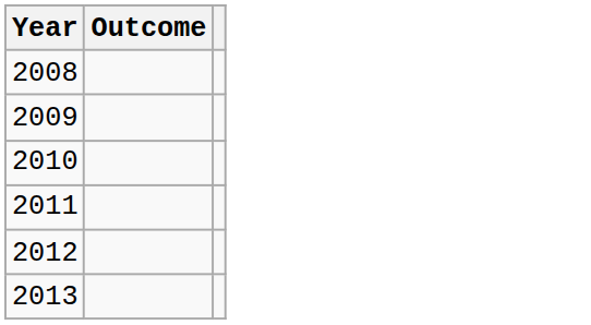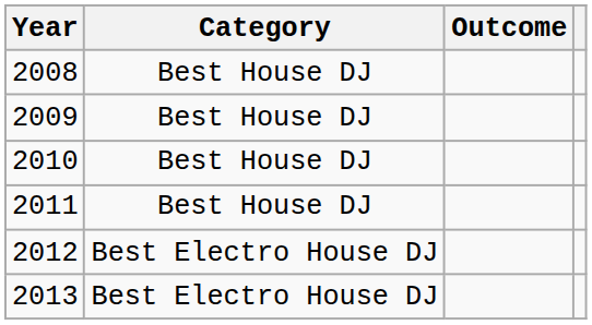 <table class="wikitable plainrowheaders" style="text-align:center;">
 <tr>
 <th>Year</th>
+<th>Category</th>
 <th>Outcome</th>
 <th></th>
 </tr>
 <tr>
 <td>2008</td>
+<td>Best House DJ</td>
 <td></td>
 <td></td>
 </tr>
 <tr>
 <td>2009</td>
+<td>Best House DJ</td>
 <td></td>
 <td></td>
 </tr>
 <tr>
 <td>2010</td>
+<td>Best House DJ</td>
 <td></td>
 <td></td>
 </tr>
 <tr>
 <td>2011</td>
+<td>Best House DJ</td>
 <td></td>
 <td></td>
 </tr>
 <tr>
 <td>2012</td>
+<td>Best Electro House DJ</td>
 <td></td>
 <td></td>
 </tr>
 <tr>
 <td>2013</td>
+<td>Best Electro House DJ</td>
 <td></td>
 <td></td>
 </tr>
 </table>
